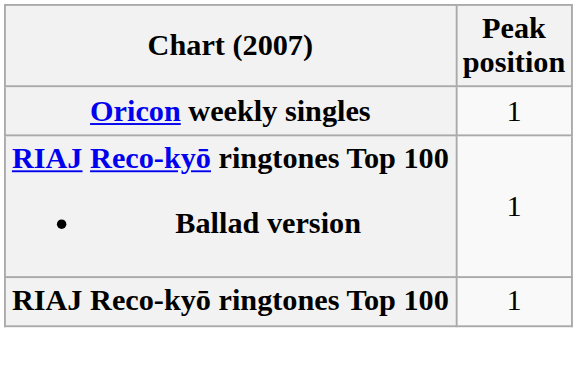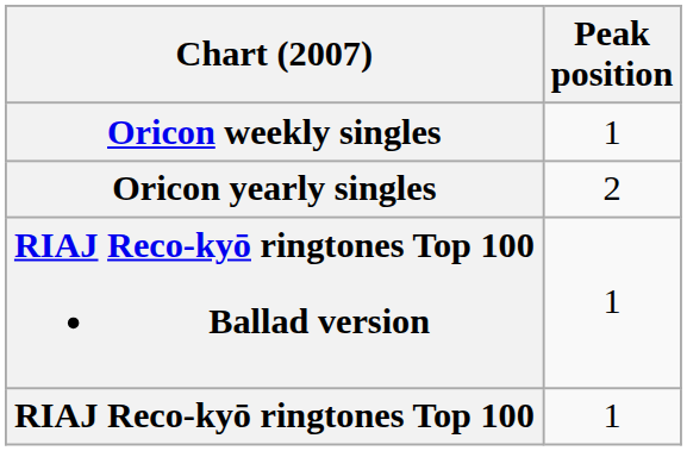 <table class="wikitable sortable plainrowheaders">
 <tr>
 <th scope="col">Chart (2007)</th>
 <th scope="col">Peak<br>position</th>
 </tr>
 <tr>
 <th scope="row"><a href='#'>Oricon</a> weekly singles</th>
 <td align="center">1</td>
 </tr>
 <tr>
+<th scope="row">Oricon yearly singles</th>
+<td align="center">2</td>
+</tr>
+<tr>
 <th scope="row"><a href='#'>RIAJ</a> <a href='#'>Reco-kyō</a> ringtones Top 100<br><ul><li>Ballad version</li></ul></th>
 <td align="center">1</td>
 </tr>
 <tr>
 <th scope="row">RIAJ Reco-kyō ringtones Top 100</th>
 <td align="center">1</td>
 </tr>
 </table>
